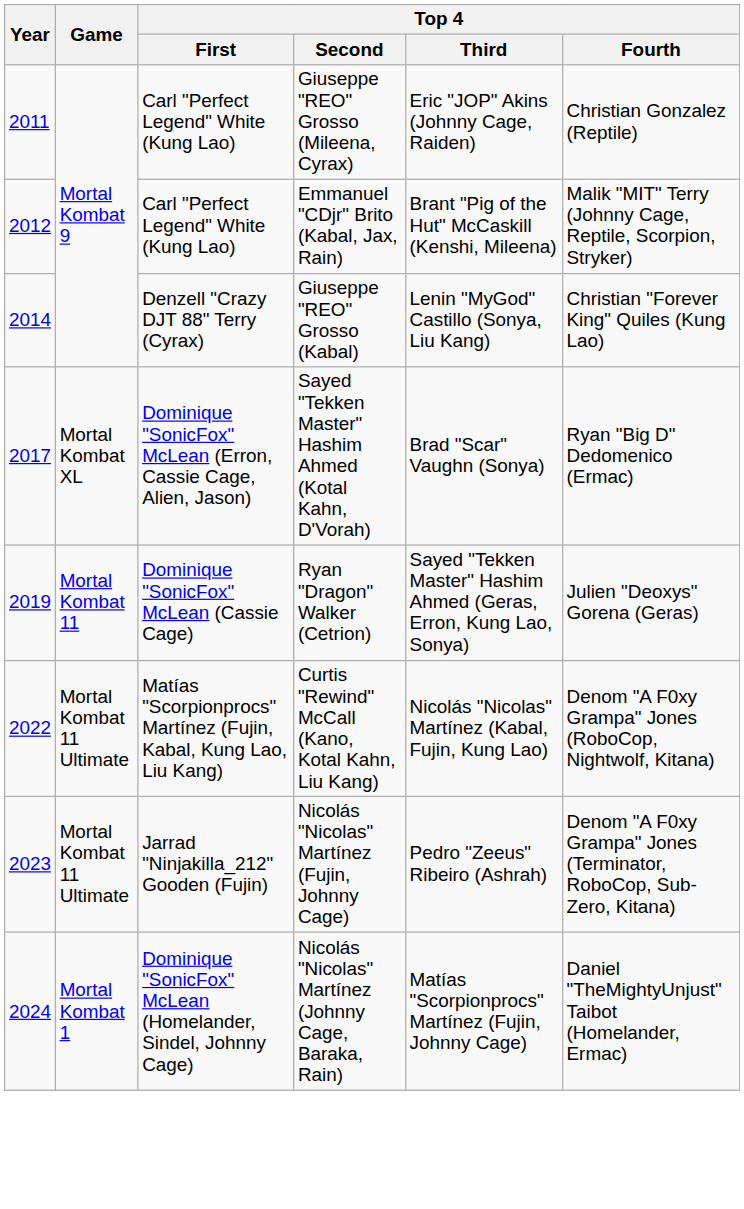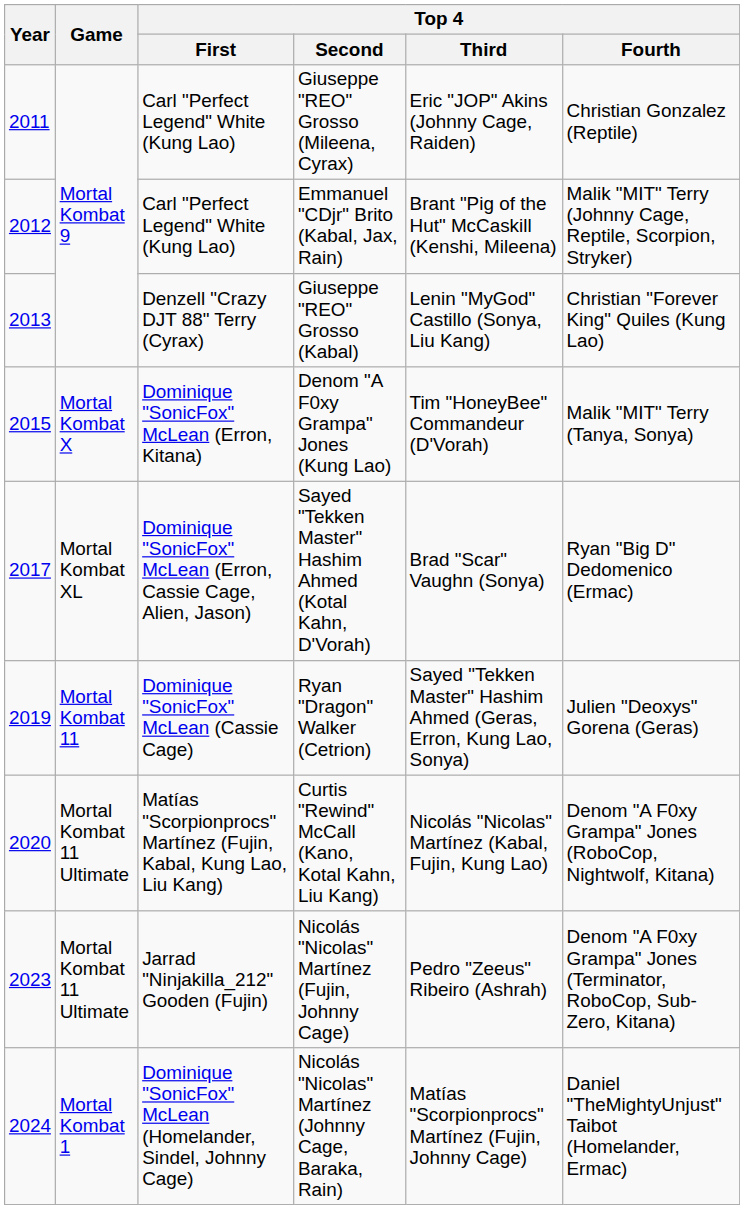 <table class="wikitable sortable" width=100%>
 <tr>
 <th rowspan=2>Year</th>
 <th rowspan=2>Game</th>
 <th colspan=4>Top 4</th>
 </tr>
 <tr>
 <th>First</th>
 <th>Second</th>
 <th>Third</th>
 <th>Fourth</th>
 </tr>
 <tr>
 <td><a href='#'>2011</a></td>
 <td rowspan="3"><a href='#'>Mortal Kombat 9</a></td>
 <td> Carl "Perfect Legend" White (Kung Lao)</td>
 <td> Giuseppe "REO" Grosso (Mileena, Cyrax)</td>
 <td> Eric "JOP" Akins (Johnny Cage, Raiden)</td>
 <td> Christian Gonzalez (Reptile)</td>
 </tr>
 <tr>
 <td><a href='#'>2012</a></td>
 <td> Carl "Perfect Legend" White (Kung Lao)</td>
 <td> Emmanuel "CDjr" Brito (Kabal, Jax, Rain)</td>
 <td> Brant "Pig of the Hut" McCaskill (Kenshi, Mileena)</td>
 <td> Malik "MIT" Terry (Johnny Cage, Reptile, Scorpion, Stryker)</td>
 </tr>
 <tr>
-<td><a href='#'>2014</a></td>
+<td><a href='#'>2013</a></td>
 <td> Denzell "Crazy DJT 88" Terry (Cyrax)</td>
 <td> Giuseppe "REO" Grosso (Kabal)</td>
 <td> Lenin "MyGod" Castillo (Sonya, Liu Kang)</td>
 <td> Christian "Forever King" Quiles (Kung Lao)</td>
+</tr>
+<tr>
+<td><a href='#'>2015</a></td>
+<td><a href='#'>Mortal Kombat X</a></td>
+<td> <a href='#'>Dominique "SonicFox" McLean</a> (Erron, Kitana)</td>
+<td> Denom "A F0xy Grampa" Jones (Kung Lao)</td>
+<td> Tim "HoneyBee" Commandeur (D'Vorah)</td>
+<td> Malik "MIT" Terry (Tanya, Sonya)</td>
 </tr>
 <tr>
 <td><a href='#'>2017</a></td>
 <td>Mortal Kombat XL</td>
 <td> <a href='#'>Dominique "SonicFox" McLean</a> (Erron, Cassie Cage, Alien, Jason)</td>
 <td> Sayed "Tekken Master" Hashim Ahmed (Kotal Kahn, D'Vorah)</td>
 <td> Brad "Scar" Vaughn (Sonya)</td>
 <td> Ryan "Big D" Dedomenico (Ermac)</td>
 </tr>
 <tr>
 <td><a href='#'>2019</a></td>
 <td><a href='#'>Mortal Kombat 11</a></td>
 <td> <a href='#'>Dominique "SonicFox" McLean</a> (Cassie Cage)</td>
 <td> Ryan "Dragon" Walker (Cetrion)</td>
 <td> Sayed "Tekken Master" Hashim Ahmed (Geras, Erron, Kung Lao, Sonya)</td>
 <td> Julien "Deoxys" Gorena (Geras)</td>
 </tr>
 <tr>
-<td><a href='#'>2022</a></td>
+<td><a href='#'>2020</a></td>
 <td>Mortal Kombat 11 Ultimate</td>
 <td> Matías "Scorpionprocs" Martínez (Fujin, Kabal, Kung Lao, Liu Kang)</td>
 <td> Curtis "Rewind" McCall (Kano, Kotal Kahn, Liu Kang)</td>
 <td> Nicolás "Nicolas" Martínez (Kabal, Fujin, Kung Lao)</td>
 <td> Denom "A F0xy Grampa" Jones (RoboCop, Nightwolf, Kitana)</td>
 </tr>
 <tr>
 <td><a href='#'>2023</a></td>
 <td>Mortal Kombat 11 Ultimate</td>
 <td> Jarrad "Ninjakilla_212" Gooden (Fujin)</td>
 <td> Nicolás "Nicolas" Martínez (Fujin, Johnny Cage)</td>
 <td> Pedro "Zeeus" Ribeiro (Ashrah)</td>
 <td> Denom "A F0xy Grampa" Jones (Terminator, RoboCop, Sub-Zero, Kitana)</td>
 </tr>
 <tr>
 <td><a href='#'>2024</a></td>
 <td><a href='#'>Mortal Kombat 1</a></td>
 <td> <a href='#'>Dominique "SonicFox" McLean</a> (Homelander, Sindel, Johnny Cage)</td>
 <td> Nicolás "Nicolas" Martínez (Johnny Cage, Baraka, Rain)</td>
 <td> Matías "Scorpionprocs" Martínez (Fujin, Johnny Cage)</td>
 <td> Daniel "TheMightyUnjust" Taibot (Homelander, Ermac)</td>
 </tr>
 </table>
